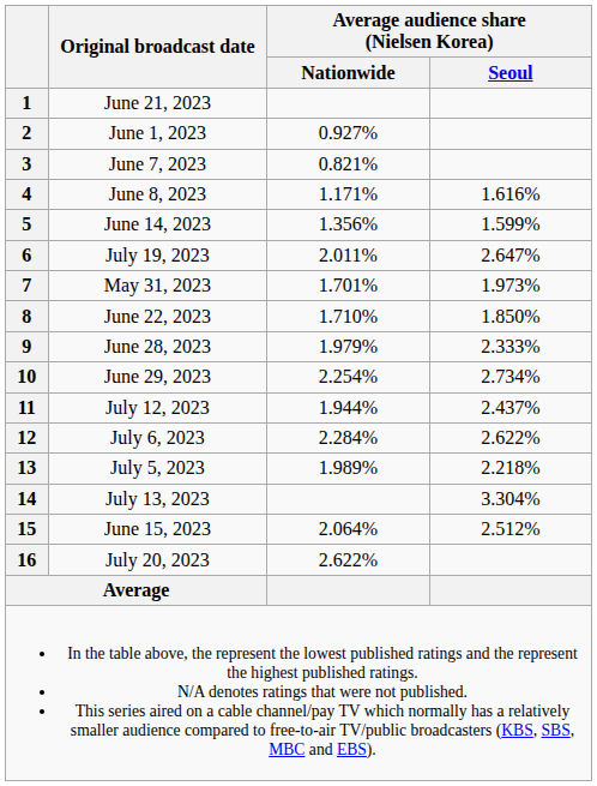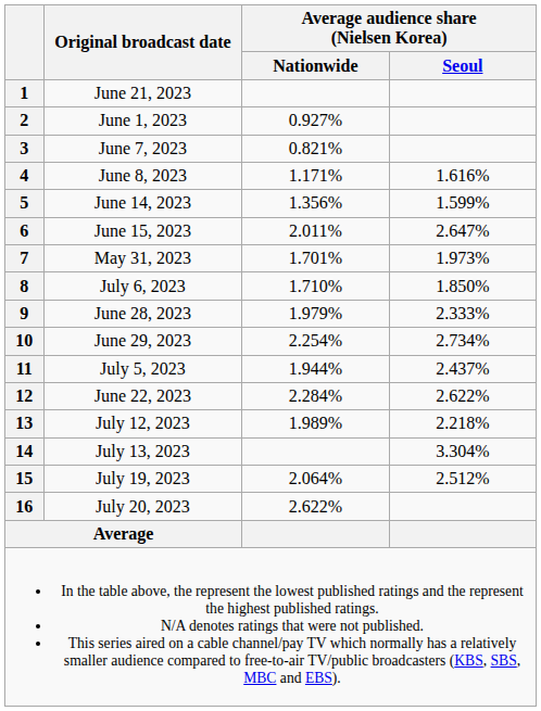 <table class="wikitable" style="text-align:center; max-width:490px; margin-left:auto; margin-right:auto">
 <tr>
 <th rowspan="2" scope="col"></th>
 <th rowspan="2" scope="col">Original broadcast date</th>
 <th colspan="2" scope="col">Average audience share<br>(Nielsen Korea)</th>
 </tr>
 <tr>
 <th scope="col" style="width:8em">Nationwide</th>
 <th scope="col" style="width:8em"><a href='#'>Seoul</a></th>
 </tr>
 <tr>
 <th>1</th>
 <td>June 21, 2023</td>
 <td><strong></strong> </td>
 <td></td>
 </tr>
 <tr>
 <th>2</th>
 <td>June 1, 2023</td>
 <td>0.927% </td>
 <td><strong></strong> </td>
 </tr>
 <tr>
 <th>3</th>
 <td>June 7, 2023</td>
 <td>0.821% </td>
 <td></td>
 </tr>
 <tr>
 <th>4</th>
 <td>June 8, 2023</td>
 <td>1.171% </td>
 <td>1.616% </td>
 </tr>
 <tr>
 <th>5</th>
 <td>June 14, 2023</td>
 <td>1.356% </td>
 <td>1.599% </td>
 </tr>
 <tr>
 <th>6</th>
-<td>July 19, 2023</td>
+<td>June 15, 2023</td>
 <td>2.011% </td>
 <td>2.647% </td>
 </tr>
 <tr>
 <th>7</th>
 <td>May 31, 2023</td>
 <td>1.701% </td>
 <td>1.973% </td>
 </tr>
 <tr>
 <th>8</th>
-<td>June 22, 2023</td>
+<td>July 6, 2023</td>
 <td>1.710% </td>
 <td>1.850% </td>
 </tr>
 <tr>
 <th>9</th>
 <td>June 28, 2023</td>
 <td>1.979% </td>
 <td>2.333% </td>
 </tr>
 <tr>
 <th>10</th>
 <td>June 29, 2023</td>
 <td>2.254% </td>
 <td>2.734% </td>
 </tr>
 <tr>
 <th>11</th>
-<td>July 12, 2023</td>
+<td>July 5, 2023</td>
 <td>1.944% </td>
 <td>2.437% </td>
 </tr>
 <tr>
 <th>12</th>
-<td>July 6, 2023</td>
+<td>June 22, 2023</td>
 <td>2.284% </td>
 <td>2.622% </td>
 </tr>
 <tr>
 <th>13</th>
-<td>July 5, 2023</td>
+<td>July 12, 2023</td>
 <td>1.989% </td>
 <td>2.218% </td>
 </tr>
 <tr>
 <th>14</th>
 <td>July 13, 2023</td>
 <td><strong></strong> </td>
 <td>3.304% </td>
 </tr>
 <tr>
 <th>15</th>
-<td>June 15, 2023</td>
+<td>July 19, 2023</td>
 <td>2.064% </td>
 <td>2.512% </td>
 </tr>
 <tr>
 <th>16</th>
 <td>July 20, 2023</td>
 <td>2.622% </td>
 <td><strong></strong> </td>
 </tr>
 <tr>
 <th colspan="2" scope="col">Average</th>
 <th></th>
 <th></th>
 </tr>
 <tr>
 <td colspan="4" style="font-size:85%"><br><ul><li>In the table above, the <strong></strong> represent the lowest published ratings and the <strong></strong> represent the highest published ratings.</li><li>N/A denotes ratings that were not published.</li><li>This series aired on a cable channel/pay TV which normally has a relatively smaller audience compared to free-to-air TV/public broadcasters (<a href='#'>KBS</a>, <a href='#'>SBS</a>, <a href='#'>MBC</a> and <a href='#'>EBS</a>).</li></ul></td>
 </tr>
 </table>
